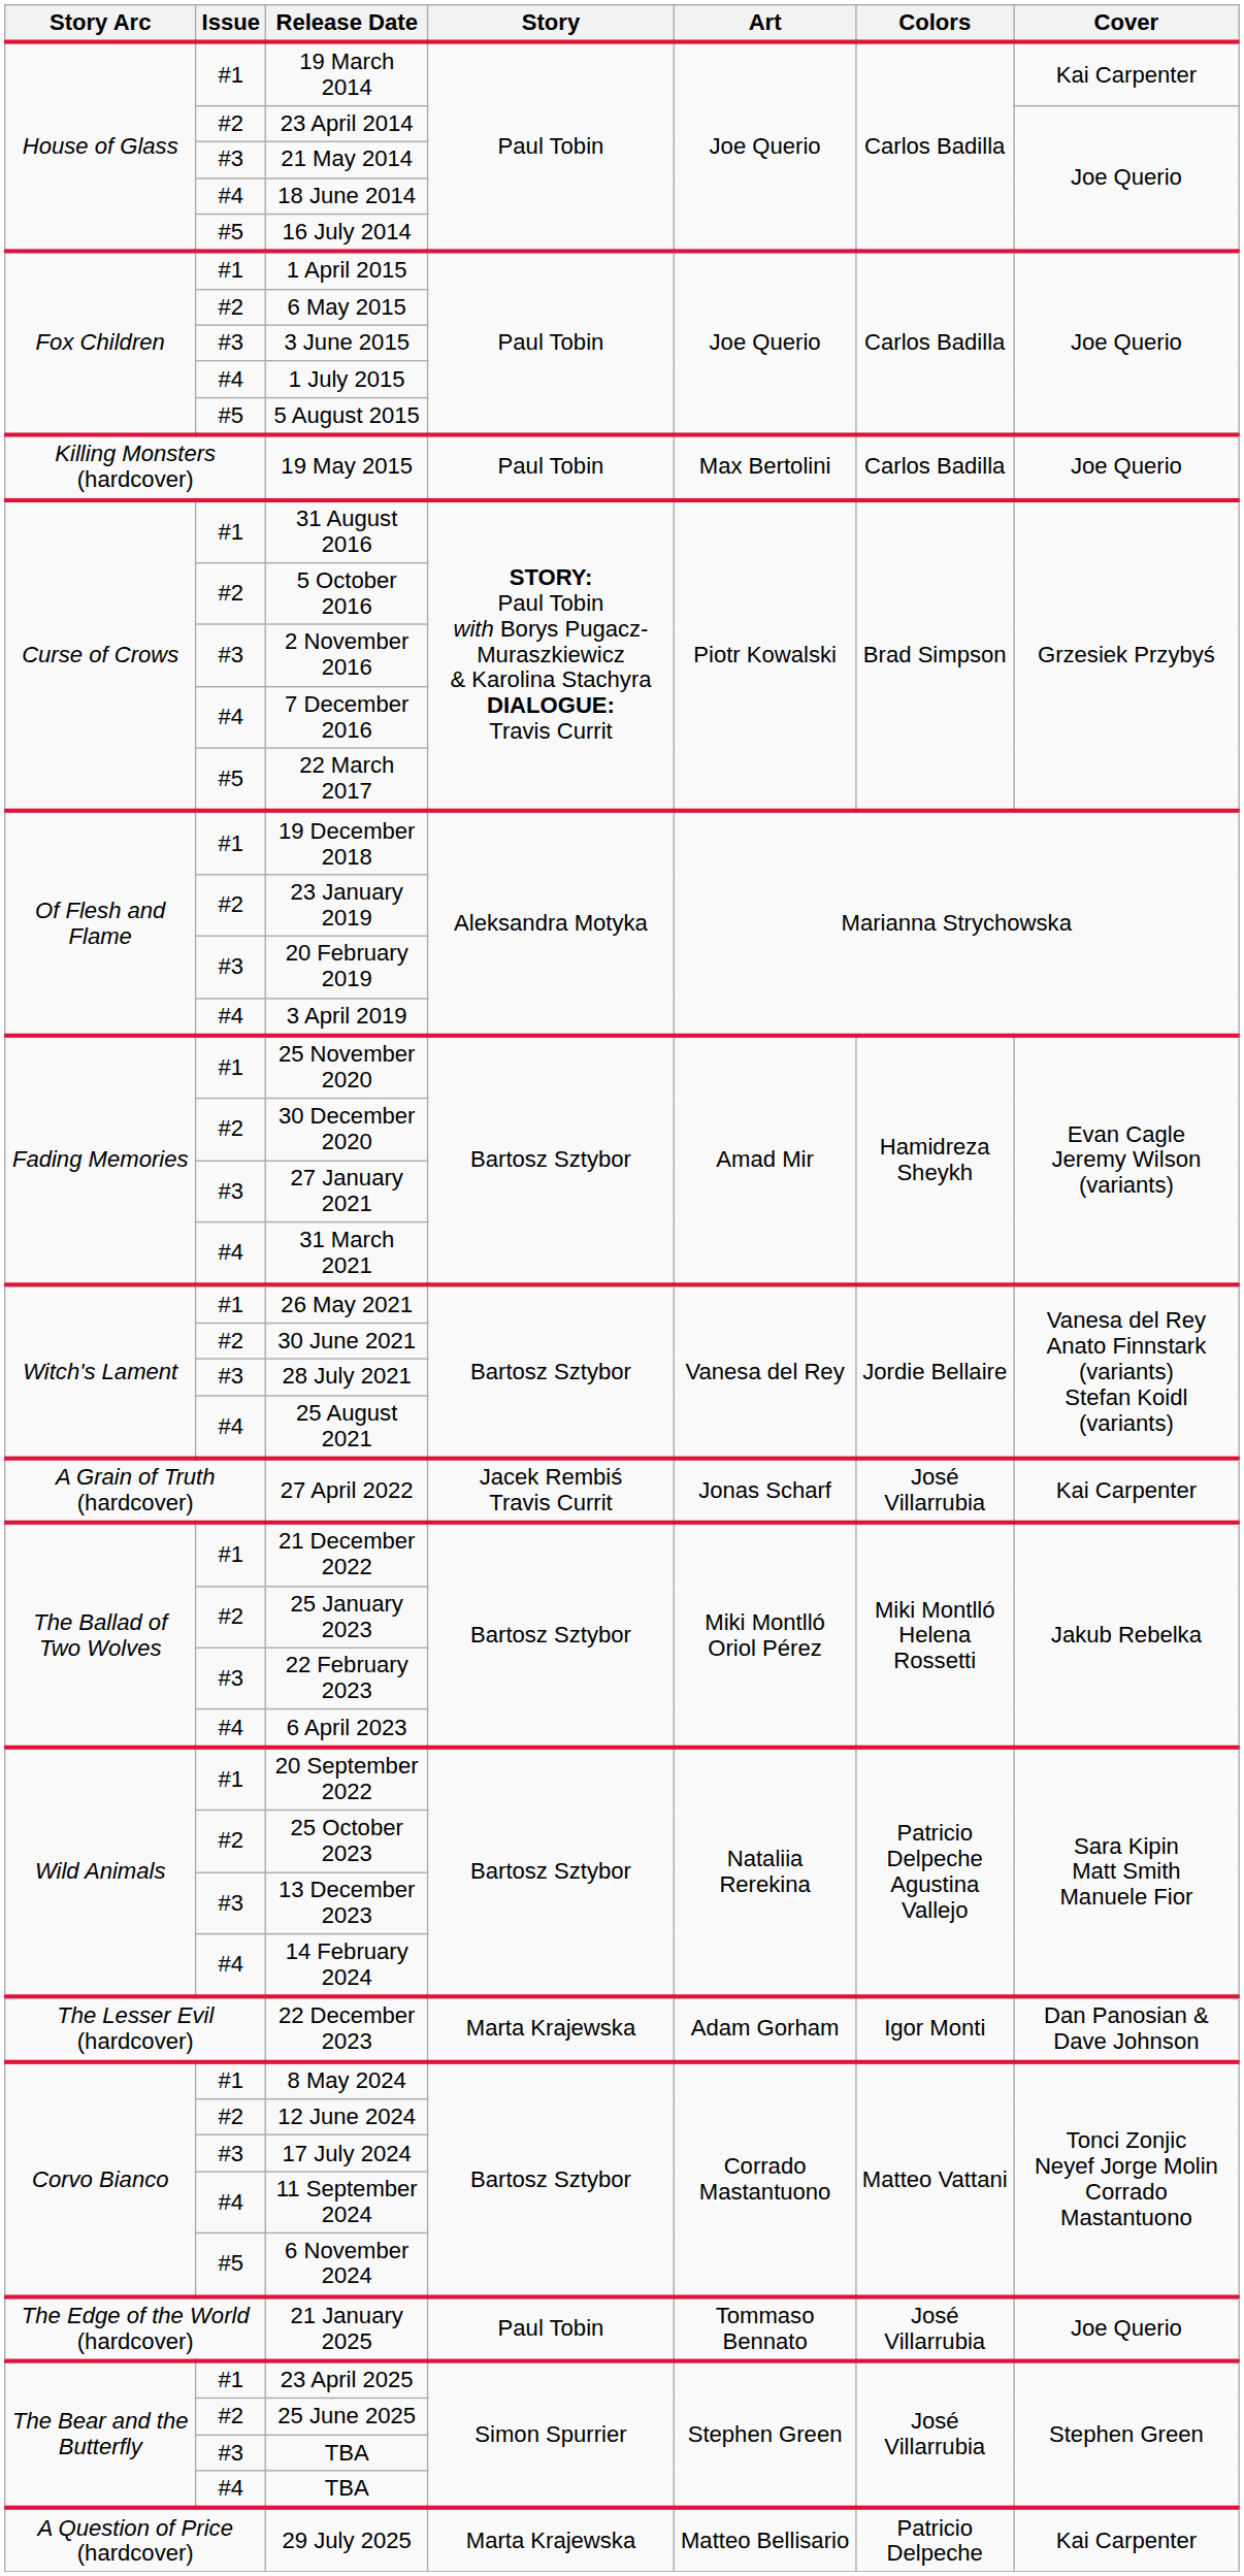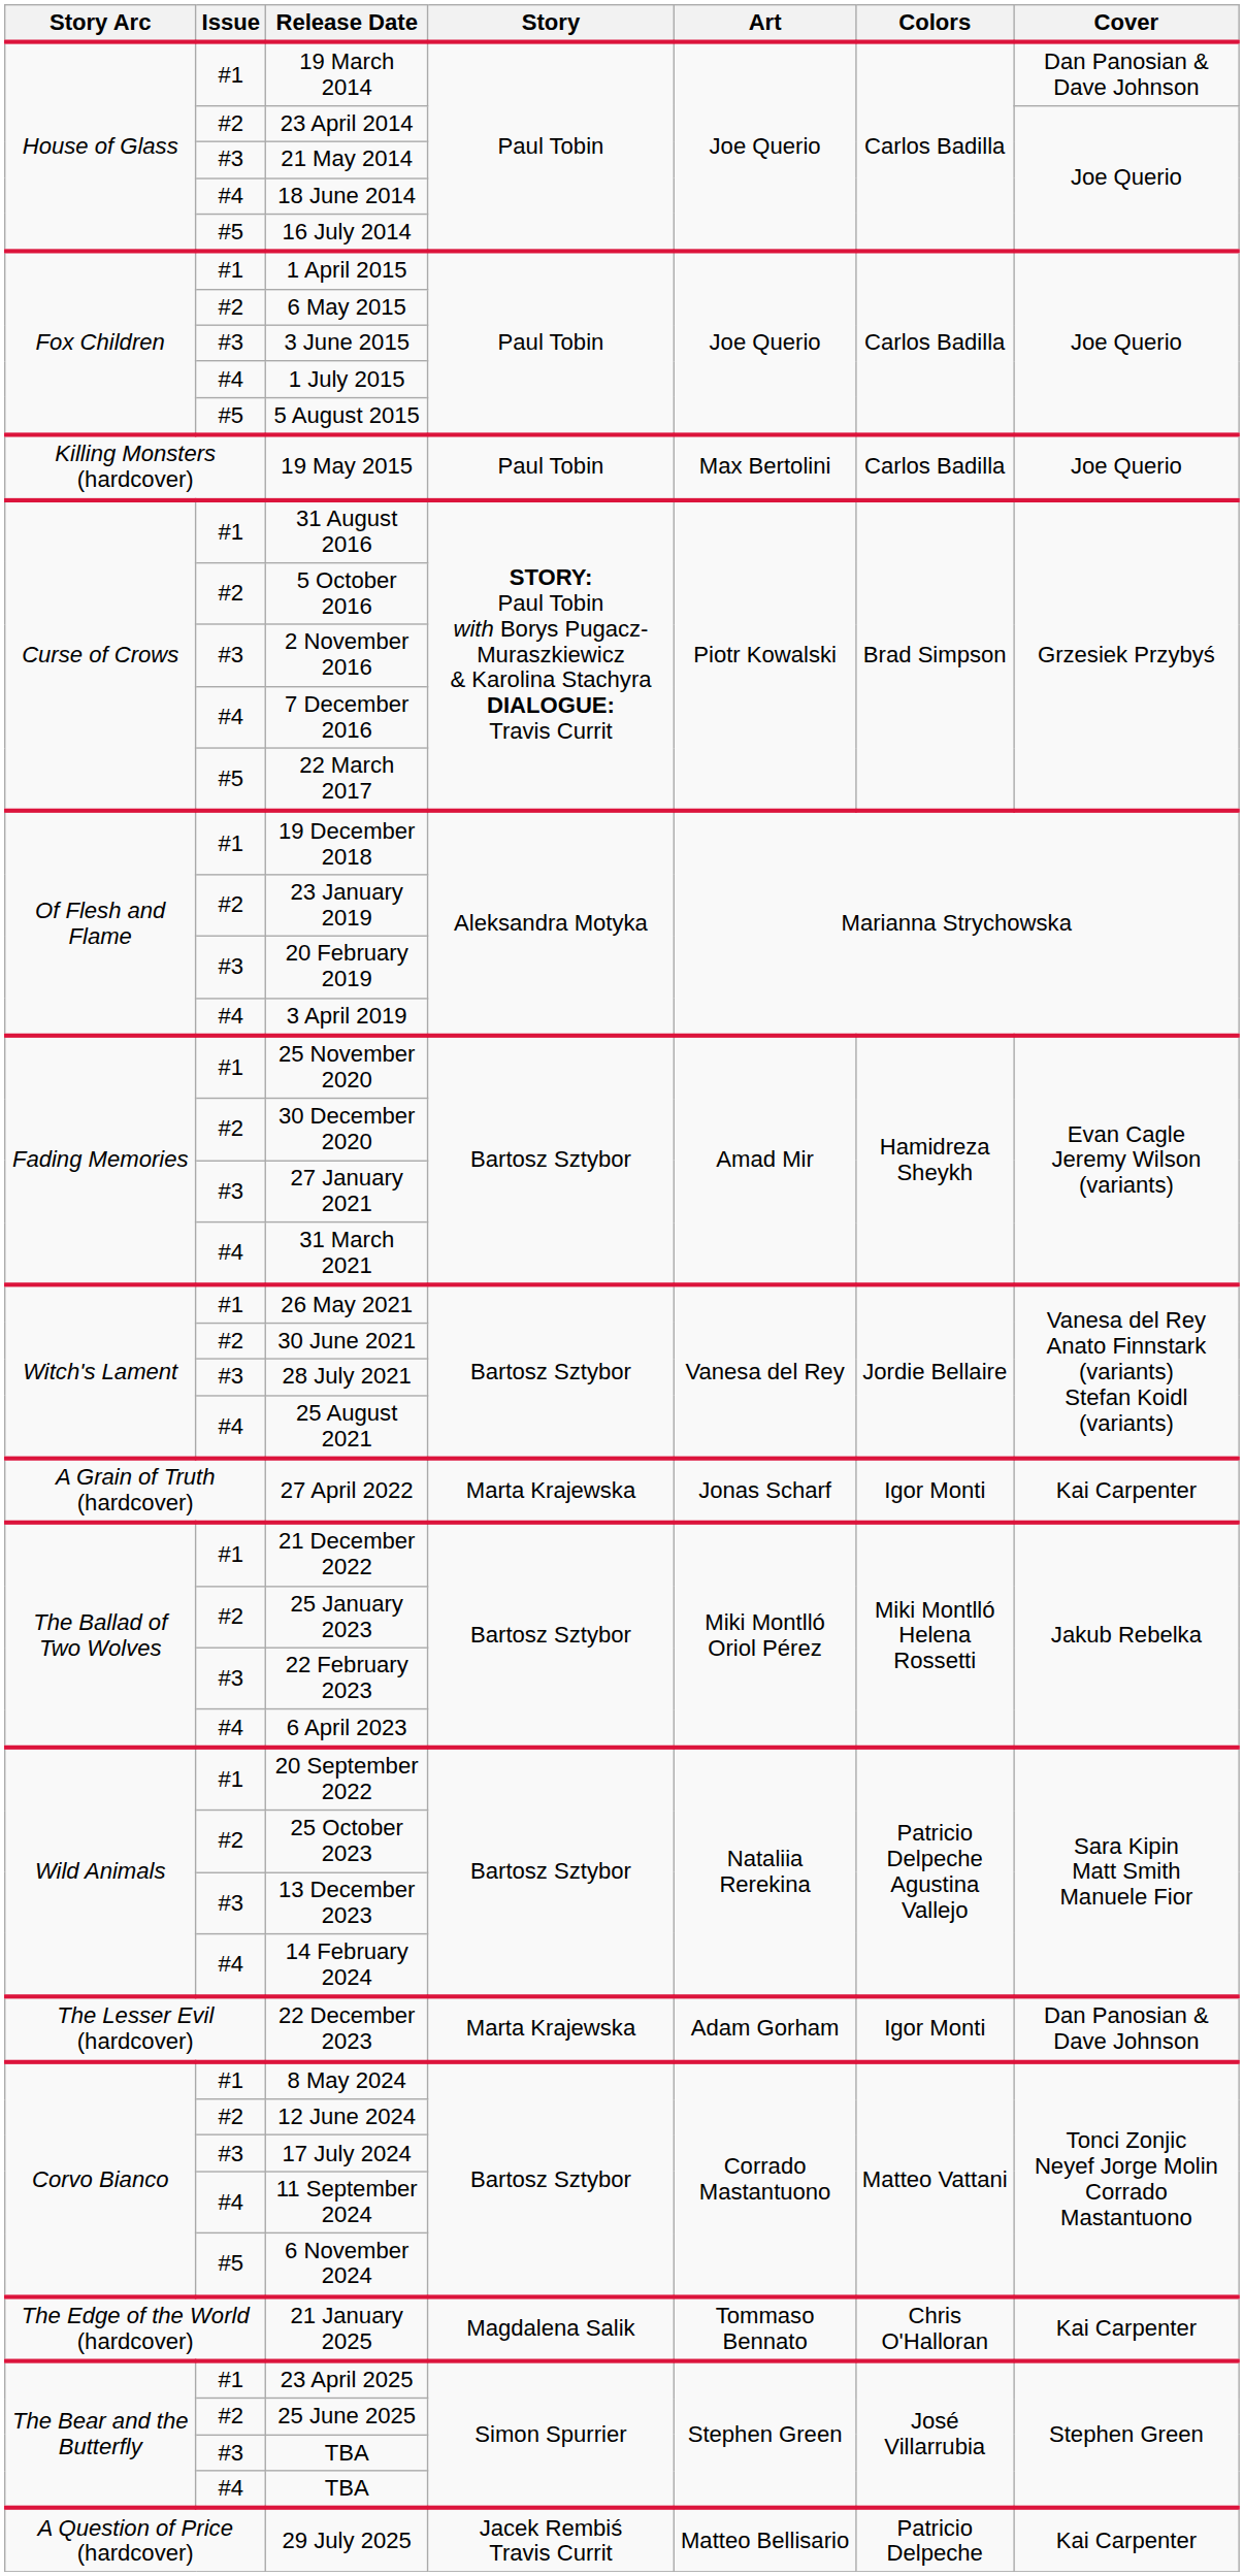 <table class="wikitable" style="text-align: center">
 <tr>
 <th>Story Arc</th>
 <th>Issue</th>
 <th>Release Date</th>
 <th>Story</th>
 <th>Art</th>
 <th>Colors</th>
 <th>Cover</th>
 </tr>
 <tr style="border-top: 3px solid #DC143C">
 <td rowspan="5"><em>House of Glass</em></td>
 <td>#1</td>
 <td>19 March 2014</td>
 <td rowspan="5">Paul Tobin</td>
 <td rowspan="5">Joe Querio</td>
 <td rowspan="5">Carlos Badilla</td>
-<td>Kai Carpenter</td>
+<td>Dan Panosian & Dave Johnson</td>
 </tr>
 <tr>
 <td>#2</td>
 <td>23 April 2014</td>
 <td rowspan="4">Joe Querio</td>
 </tr>
 <tr>
 <td>#3</td>
 <td>21 May 2014</td>
 </tr>
 <tr>
 <td>#4</td>
 <td>18 June 2014</td>
 </tr>
 <tr>
 <td>#5</td>
 <td>16 July 2014</td>
 </tr>
 <tr style="border-top: 3px solid #DC143C">
 <td rowspan="5"><em>Fox Children</em></td>
 <td>#1</td>
 <td>1 April 2015</td>
 <td rowspan="5">Paul Tobin</td>
 <td rowspan="5">Joe Querio</td>
 <td rowspan="5">Carlos Badilla</td>
 <td rowspan="5">Joe Querio</td>
 </tr>
 <tr>
 <td>#2</td>
 <td>6 May 2015</td>
 </tr>
 <tr>
 <td>#3</td>
 <td>3 June 2015</td>
 </tr>
 <tr>
 <td>#4</td>
 <td>1 July 2015</td>
 </tr>
 <tr>
 <td>#5</td>
 <td>5 August 2015</td>
 </tr>
 <tr style="border-top: 3px solid #DC143C">
 <td colspan="2"><em>Killing Monsters</em> (hardcover)</td>
 <td>19 May 2015</td>
 <td>Paul Tobin</td>
 <td>Max Bertolini</td>
 <td>Carlos Badilla</td>
 <td>Joe Querio</td>
 </tr>
 <tr style="border-top: 3px solid #DC143C">
 <td rowspan="5"><em>Curse of Crows</em></td>
 <td>#1</td>
 <td>31 August 2016</td>
 <td rowspan="5"><span><strong>STORY:</strong><br></span>Paul Tobin<br><em>with</em> Borys Pugacz-Muraszkiewicz<br>& Karolina Stachyra<br><span><strong>DIALOGUE:</strong></span><br>Travis Currit</td>
 <td rowspan="5">Piotr Kowalski</td>
 <td rowspan="5">Brad Simpson</td>
 <td rowspan="5">Grzesiek Przybyś</td>
 </tr>
 <tr>
 <td>#2</td>
 <td>5 October 2016</td>
 </tr>
 <tr>
 <td>#3</td>
 <td>2 November 2016</td>
 </tr>
 <tr>
 <td>#4</td>
 <td>7 December 2016</td>
 </tr>
 <tr>
 <td>#5</td>
 <td>22 March 2017</td>
 </tr>
 <tr style="border-top: 3px solid #DC143C">
 <td rowspan="4"><em>Of Flesh and Flame</em></td>
 <td>#1</td>
 <td>19 December 2018</td>
 <td rowspan="4">Aleksandra Motyka</td>
 <td colspan="3" rowspan="4">Marianna Strychowska</td>
 </tr>
 <tr>
 <td>#2</td>
 <td>23 January 2019</td>
 </tr>
 <tr>
 <td>#3</td>
 <td>20 February 2019</td>
 </tr>
 <tr>
 <td>#4</td>
 <td>3 April 2019</td>
 </tr>
 <tr style="border-top: 3px solid #DC143C">
 <td rowspan="4"><em>Fading Memories</em></td>
 <td>#1</td>
 <td>25 November 2020</td>
 <td rowspan="4">Bartosz Sztybor</td>
 <td rowspan="4">Amad Mir</td>
 <td rowspan="4">Hamidreza Sheykh</td>
 <td rowspan="4">Evan Cagle <br> Jeremy Wilson (variants)</td>
 </tr>
 <tr>
 <td>#2</td>
 <td>30 December 2020</td>
 </tr>
 <tr>
 <td>#3</td>
 <td>27 January 2021</td>
 </tr>
 <tr>
 <td>#4</td>
 <td>31 March 2021</td>
 </tr>
 <tr style="border-top: 3px solid #DC143C">
 <td rowspan="4"><em>Witch's Lament</em></td>
 <td>#1</td>
 <td>26 May 2021</td>
 <td rowspan="4">Bartosz Sztybor</td>
 <td rowspan="4">Vanesa del Rey</td>
 <td rowspan="4">Jordie Bellaire</td>
 <td rowspan="4">Vanesa del Rey <br> Anato Finnstark (variants) <br> Stefan Koidl (variants)</td>
 </tr>
 <tr>
 <td>#2</td>
 <td>30 June 2021</td>
 </tr>
 <tr>
 <td>#3</td>
 <td>28 July 2021</td>
 </tr>
 <tr>
 <td>#4</td>
 <td>25 August 2021</td>
 </tr>
 <tr style="border-top: 3px solid #DC143C">
 <td colspan="2"><em>A Grain of Truth</em> (hardcover)</td>
 <td>27 April 2022</td>
-<td>Jacek Rembiś<br>Travis Currit</td>
+<td>Marta Krajewska</td>
 <td>Jonas Scharf</td>
-<td>José Villarrubia</td>
+<td>Igor Monti</td>
 <td>Kai Carpenter</td>
 </tr>
 <tr style="border-top: 3px solid #DC143C">
 <td rowspan="4"><em>The Ballad of Two Wolves</em></td>
 <td>#1</td>
 <td>21 December 2022</td>
 <td rowspan="4">Bartosz Sztybor</td>
 <td rowspan="4">Miki Montlló<br>Oriol Pérez</td>
 <td rowspan="4">Miki Montlló<br>Helena Rossetti</td>
 <td rowspan="4">Jakub Rebelka</td>
 </tr>
 <tr>
 <td>#2</td>
 <td>25 January 2023</td>
 </tr>
 <tr>
 <td>#3</td>
 <td>22 February 2023</td>
 </tr>
 <tr>
 <td>#4</td>
 <td>6 April 2023</td>
 </tr>
 <tr style="border-top: 3px solid #DC143C">
 <td rowspan="4"><em>Wild Animals</em></td>
 <td>#1</td>
 <td>20 September 2022</td>
 <td rowspan="4">Bartosz Sztybor</td>
 <td rowspan="4">Nataliia Rerekina</td>
 <td rowspan="4">Patricio Delpeche<br>Agustina Vallejo</td>
 <td rowspan="4">Sara Kipin <br> Matt Smith <br> Manuele Fior</td>
 </tr>
 <tr>
 <td>#2</td>
 <td>25 October 2023</td>
 </tr>
 <tr>
 <td>#3</td>
 <td>13 December 2023</td>
 </tr>
 <tr>
 <td>#4</td>
 <td>14 February 2024</td>
 </tr>
 <tr style="border-top: 3px solid #DC143C">
 <td colspan="2"><em>The Lesser Evil</em> (hardcover)</td>
 <td>22 December 2023</td>
 <td>Marta Krajewska</td>
 <td>Adam Gorham</td>
 <td>Igor Monti</td>
 <td>Dan Panosian & Dave Johnson</td>
 </tr>
 <tr style="border-top: 3px solid #DC143C">
 <td rowspan="5"><em>Corvo Bianco</em></td>
 <td>#1</td>
 <td>8 May 2024</td>
 <td rowspan="5">Bartosz Sztybor</td>
 <td rowspan="5">Corrado Mastantuono</td>
 <td rowspan="5">Matteo Vattani</td>
 <td rowspan="5">Tonci Zonjic <br> Neyef Jorge Molin <br> Corrado Mastantuono</td>
 </tr>
 <tr>
 <td>#2</td>
 <td>12 June 2024</td>
 </tr>
 <tr>
 <td>#3</td>
 <td>17 July 2024</td>
 </tr>
 <tr>
 <td>#4</td>
 <td>11 September 2024</td>
 </tr>
 <tr>
 <td>#5</td>
 <td>6 November 2024</td>
 </tr>
 <tr style="border-top: 3px solid #DC143C">
 <td colspan="2"><em>The Edge of the World</em> (hardcover)</td>
 <td>21 January 2025</td>
-<td>Paul Tobin</td>
+<td>Magdalena Salik</td>
 <td>Tommaso Bennato</td>
-<td>José Villarrubia</td>
-<td>Joe Querio</td>
+<td>Chris O'Halloran</td>
+<td>Kai Carpenter</td>
 </tr>
 <tr style="border-top: 3px solid #DC143C">
 <td rowspan="4"><em>The Bear and the Butterfly</em></td>
 <td>#1</td>
 <td>23 April 2025</td>
 <td rowspan="4">Simon Spurrier</td>
 <td rowspan="4">Stephen Green</td>
 <td rowspan="4">José Villarrubia</td>
 <td rowspan="4">Stephen Green</td>
 </tr>
 <tr>
 <td>#2</td>
 <td>25 June 2025</td>
 </tr>
 <tr>
 <td>#3</td>
 <td>TBA</td>
 </tr>
 <tr>
 <td>#4</td>
 <td>TBA</td>
 </tr>
 <tr style="border-top: 3px solid #DC143C">
 <td colspan="2"><em>A Question of Price</em> (hardcover)</td>
 <td>29 July 2025</td>
-<td>Marta Krajewska</td>
+<td>Jacek Rembiś<br>Travis Currit</td>
 <td>Matteo Bellisario</td>
 <td>Patricio Delpeche</td>
 <td>Kai Carpenter</td>
 </tr>
 </table>
